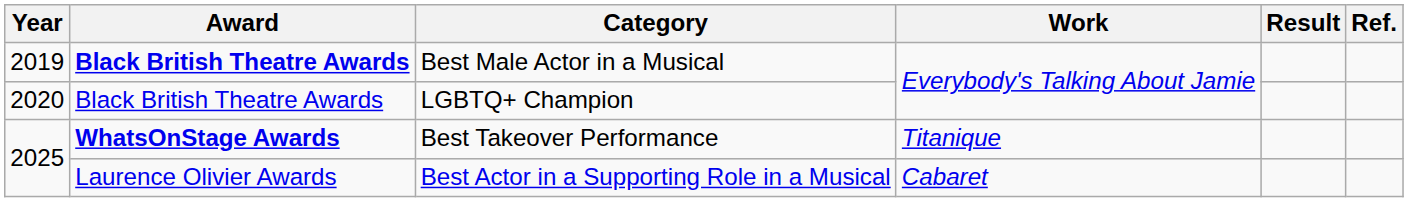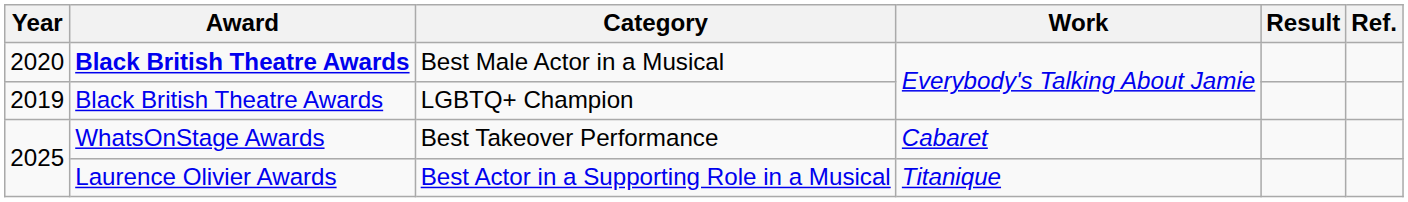 <table class="wikitable">
 <tr>
 <th>Year</th>
 <th>Award</th>
 <th>Category</th>
 <th>Work</th>
 <th>Result</th>
 <th>Ref.</th>
 </tr>
 <tr>
-<td>2019</td>
+<td>2020</td>
 <td><strong><a href='#'>Black British Theatre Awards</a></strong></td>
 <td>Best Male Actor in a Musical</td>
 <td rowspan="2"><em><a href='#'>Everybody's Talking About Jamie</a></em></td>
 <td></td>
 <td align="center"></td>
 </tr>
 <tr>
-<td>2020</td>
+<td>2019</td>
 <td><a href='#'>Black British Theatre Awards</a></td>
 <td>LGBTQ+ Champion</td>
 <td></td>
 <td align="center"></td>
 </tr>
 <tr>
 <td rowspan="2">2025</td>
-<td><strong><a href='#'>WhatsOnStage Awards</a></strong></td>
+<td><a href='#'>WhatsOnStage Awards</a></td>
 <td>Best Takeover Performance</td>
-<td><em><a href='#'>Titanique</a></em></td>
+<td><em><a href='#'>Cabaret</a></em></td>
 <td></td>
 <td align="center"></td>
 </tr>
 <tr>
 <td><a href='#'>Laurence Olivier Awards</a></td>
 <td><a href='#'>Best Actor in a Supporting Role in a Musical</a></td>
-<td><em><a href='#'>Cabaret</a></em></td>
+<td><em><a href='#'>Titanique</a></em></td>
 <td></td>
 <td align="center"></td>
 </tr>
 </table>
